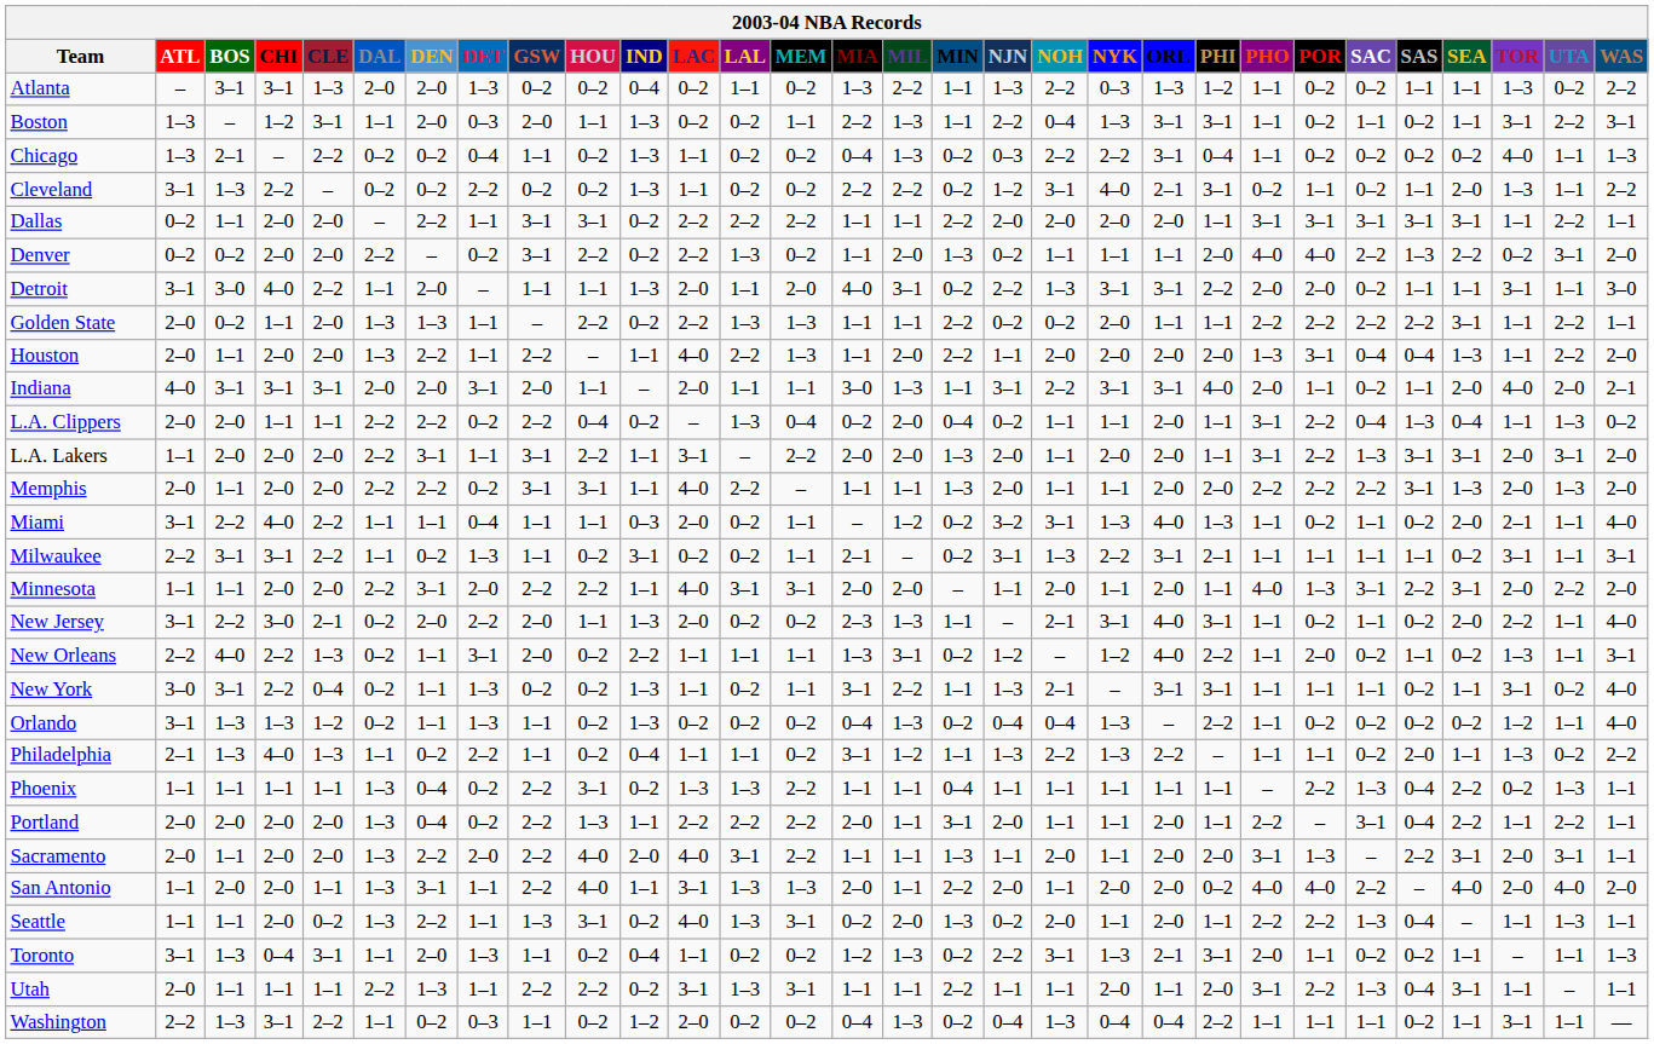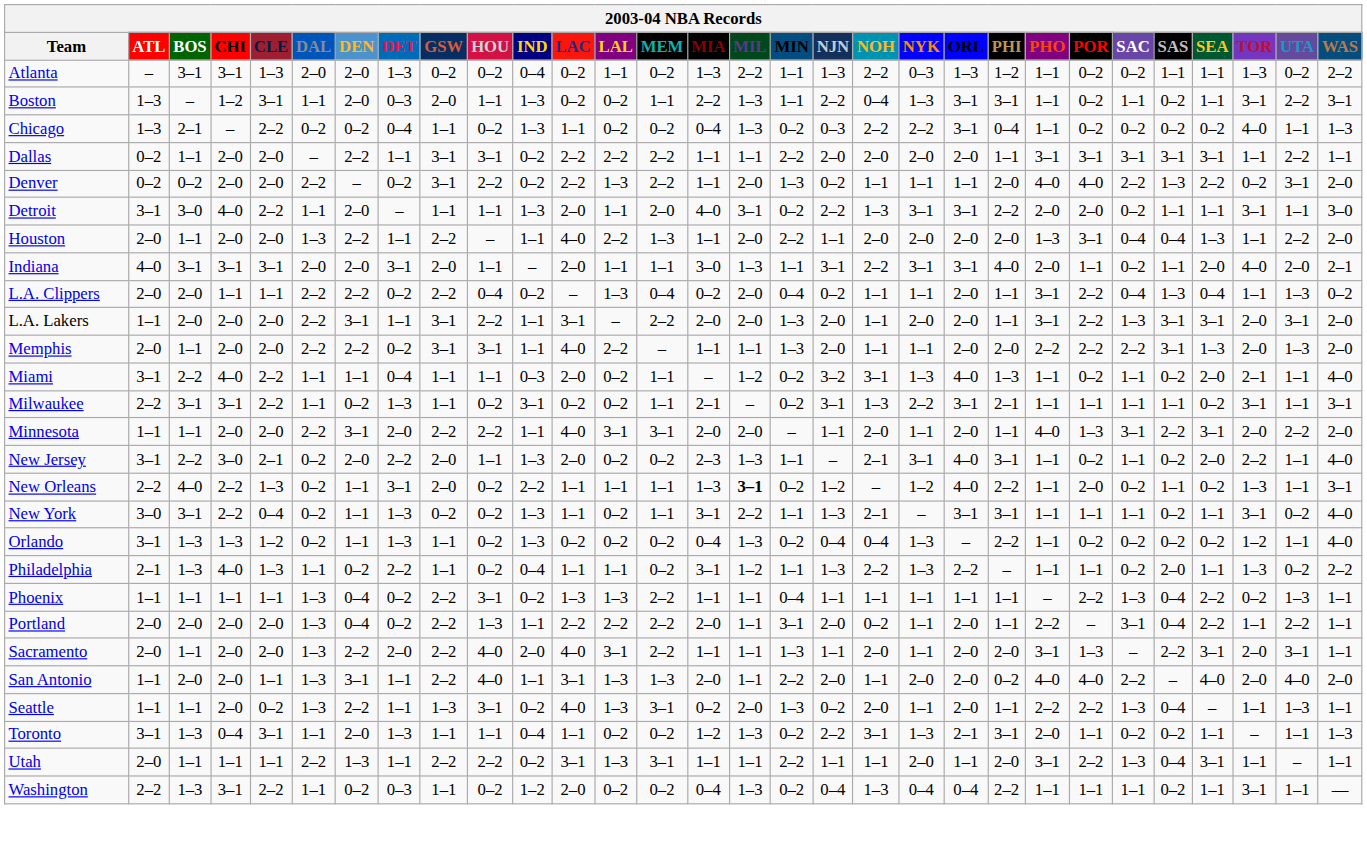 <table class="wikitable" style="font-size:90%; text-align:center;">
 <tr>
 <th colspan=30>2003-04 NBA Records</th>
 </tr>
 <tr>
 <th width=100>Team</th>
 <th style="background:#FF0000;color:#FFFFFF;width=35">ATL</th>
 <th style="background:#006400;color:#FFFFFF;width=35">BOS</th>
 <th style="background:#FF0000;color:#000000;width=35">CHI</th>
 <th style="background:#9F1F32;color:#001D43;width=35">CLE</th>
 <th style="background:#0055BA;color:#898D8F;width=35">DAL</th>
 <th style="background:#4C92CC;color:#FDB827;width=35">DEN</th>
 <th style="background:#006BB7;color:#ED164B;width=35">DET</th>
 <th style="background:#072E63;color:#DC5A34;width=35">GSW</th>
 <th style="background:#D31145;color:#CBD4D8;width=35">HOU</th>
 <th style="background:#000080;color:#FFD700;width=35">IND</th>
 <th style="background:#F9160D;color:#1A2E8B;width=35">LAC</th>
 <th style="background:#800080;color:#FFD700;width=35">LAL</th>
 <th style="background:#000000;color:#0CB2AC;width=35">MEM</th>
 <th style="background:#000000;color:#8B0000;width=35">MIA</th>
 <th style="background:#00471B;color:#5C378A;width=35">MIL</th>
 <th style="background:#044D80;color:#000000;width=35">MIN</th>
 <th style="background:#12305B;color:#C4CED4;width=35">NJN</th>
 <th style="background:#0093B1;color:#FDB827;width=35">NOH</th>
 <th style="background:#0000FF;color:#FF8C00;width=35">NYK</th>
 <th style="background:#0000FF;color:#000000;width=35">ORL</th>
 <th style="background:#000000;color:#BB9754;width=35">PHI</th>
 <th style="background:#800080;color:#FF4500;width=35">PHO</th>
 <th style="background:#000000;color:#FF0000;width=35">POR</th>
 <th style="background:#6846A8;color:#FFFFFF;width=35">SAC</th>
 <th style="background:#000000;color:#C0C0C0;width=35">SAS</th>
 <th style="background:#005831;color:#FFC322;width=35">SEA</th>
 <th style="background:#7436BF;color:#BE0F34;width=35">TOR</th>
 <th style="background:#644A9C;color:#149BC7;width=35">UTA</th>
 <th style="background:#044D7D;color:#BC7A44;width=35">WAS</th>
 </tr>
 <tr>
 <td style="text-align:left;"><a href='#'>Atlanta</a></td>
 <td>–</td>
 <td>3–1</td>
 <td>3–1</td>
 <td>1–3</td>
 <td>2–0</td>
 <td>2–0</td>
 <td>1–3</td>
 <td>0–2</td>
 <td>0–2</td>
 <td>0–4</td>
 <td>0–2</td>
 <td>1–1</td>
 <td>0–2</td>
 <td>1–3</td>
 <td>2–2</td>
 <td>1–1</td>
 <td>1–3</td>
 <td>2–2</td>
 <td>0–3</td>
 <td>1–3</td>
 <td>1–2</td>
 <td>1–1</td>
 <td>0–2</td>
 <td>0–2</td>
 <td>1–1</td>
 <td>1–1</td>
 <td>1–3</td>
 <td>0–2</td>
 <td>2–2</td>
 </tr>
 <tr>
 <td style="text-align:left;"><a href='#'>Boston</a></td>
 <td>1–3</td>
 <td>–</td>
 <td>1–2</td>
 <td>3–1</td>
 <td>1–1</td>
 <td>2–0</td>
 <td>0–3</td>
 <td>2–0</td>
 <td>1–1</td>
 <td>1–3</td>
 <td>0–2</td>
 <td>0–2</td>
 <td>1–1</td>
 <td>2–2</td>
 <td>1–3</td>
 <td>1–1</td>
 <td>2–2</td>
 <td>0–4</td>
 <td>1–3</td>
 <td>3–1</td>
 <td>3–1</td>
 <td>1–1</td>
 <td>0–2</td>
 <td>1–1</td>
 <td>0–2</td>
 <td>1–1</td>
 <td>3–1</td>
 <td>2–2</td>
 <td>3–1</td>
 </tr>
 <tr>
 <td style="text-align:left;"><a href='#'>Chicago</a></td>
 <td>1–3</td>
 <td>2–1</td>
 <td>–</td>
 <td>2–2</td>
 <td>0–2</td>
 <td>0–2</td>
 <td>0–4</td>
 <td>1–1</td>
 <td>0–2</td>
 <td>1–3</td>
 <td>1–1</td>
 <td>0–2</td>
 <td>0–2</td>
 <td>0–4</td>
 <td>1–3</td>
 <td>0–2</td>
 <td>0–3</td>
 <td>2–2</td>
 <td>2–2</td>
 <td>3–1</td>
 <td>0–4</td>
 <td>1–1</td>
 <td>0–2</td>
 <td>0–2</td>
 <td>0–2</td>
 <td>0–2</td>
 <td>4–0</td>
 <td>1–1</td>
 <td>1–3</td>
 </tr>
 <tr>
-<td style="text-align:left;"><a href='#'>Cleveland</a></td>
-<td>3–1</td>
-<td>1–3</td>
-<td>2–2</td>
-<td>–</td>
-<td>0–2</td>
-<td>0–2</td>
-<td>2–2</td>
-<td>0–2</td>
-<td>0–2</td>
-<td>1–3</td>
-<td>1–1</td>
-<td>0–2</td>
-<td>0–2</td>
-<td>2–2</td>
-<td>2–2</td>
-<td>0–2</td>
-<td>1–2</td>
-<td>3–1</td>
-<td>4–0</td>
-<td>2–1</td>
-<td>3–1</td>
-<td>0–2</td>
-<td>1–1</td>
-<td>0–2</td>
-<td>1–1</td>
-<td>2–0</td>
-<td>1–3</td>
-<td>1–1</td>
-<td>2–2</td>
-</tr>
-<tr>
 <td style="text-align:left;"><a href='#'>Dallas</a></td>
 <td>0–2</td>
 <td>1–1</td>
 <td>2–0</td>
 <td>2–0</td>
 <td>–</td>
 <td>2–2</td>
 <td>1–1</td>
 <td>3–1</td>
 <td>3–1</td>
 <td>0–2</td>
 <td>2–2</td>
 <td>2–2</td>
 <td>2–2</td>
 <td>1–1</td>
 <td>1–1</td>
 <td>2–2</td>
 <td>2–0</td>
 <td>2–0</td>
 <td>2–0</td>
 <td>2–0</td>
 <td>1–1</td>
 <td>3–1</td>
 <td>3–1</td>
 <td>3–1</td>
 <td>3–1</td>
 <td>3–1</td>
 <td>1–1</td>
 <td>2–2</td>
 <td>1–1</td>
 </tr>
 <tr>
 <td style="text-align:left;"><a href='#'>Denver</a></td>
 <td>0–2</td>
 <td>0–2</td>
 <td>2–0</td>
 <td>2–0</td>
 <td>2–2</td>
 <td>–</td>
 <td>0–2</td>
 <td>3–1</td>
 <td>2–2</td>
 <td>0–2</td>
 <td>2–2</td>
 <td>1–3</td>
-<td>0–2</td>
+<td>2–2</td>
 <td>1–1</td>
 <td>2–0</td>
 <td>1–3</td>
 <td>0–2</td>
 <td>1–1</td>
 <td>1–1</td>
 <td>1–1</td>
 <td>2–0</td>
 <td>4–0</td>
 <td>4–0</td>
 <td>2–2</td>
 <td>1–3</td>
 <td>2–2</td>
 <td>0–2</td>
 <td>3–1</td>
 <td>2–0</td>
 </tr>
 <tr>
 <td style="text-align:left;"><a href='#'>Detroit</a></td>
 <td>3–1</td>
 <td>3–0</td>
 <td>4–0</td>
 <td>2–2</td>
 <td>1–1</td>
 <td>2–0</td>
 <td>–</td>
 <td>1–1</td>
 <td>1–1</td>
 <td>1–3</td>
 <td>2–0</td>
 <td>1–1</td>
 <td>2–0</td>
 <td>4–0</td>
 <td>3–1</td>
 <td>0–2</td>
 <td>2–2</td>
 <td>1–3</td>
 <td>3–1</td>
 <td>3–1</td>
 <td>2–2</td>
 <td>2–0</td>
 <td>2–0</td>
 <td>0–2</td>
 <td>1–1</td>
 <td>1–1</td>
 <td>3–1</td>
 <td>1–1</td>
 <td>3–0</td>
-</tr>
-<tr>
-<td style="text-align:left;"><a href='#'>Golden State</a></td>
-<td>2–0</td>
-<td>0–2</td>
-<td>1–1</td>
-<td>2–0</td>
-<td>1–3</td>
-<td>1–3</td>
-<td>1–1</td>
-<td>–</td>
-<td>2–2</td>
-<td>0–2</td>
-<td>2–2</td>
-<td>1–3</td>
-<td>1–3</td>
-<td>1–1</td>
-<td>1–1</td>
-<td>2–2</td>
-<td>0–2</td>
-<td>0–2</td>
-<td>2–0</td>
-<td>1–1</td>
-<td>1–1</td>
-<td>2–2</td>
-<td>2–2</td>
-<td>2–2</td>
-<td>2–2</td>
-<td>3–1</td>
-<td>1–1</td>
-<td>2–2</td>
-<td>1–1</td>
 </tr>
 <tr>
 <td style="text-align:left;"><a href='#'>Houston</a></td>
 <td>2–0</td>
 <td>1–1</td>
 <td>2–0</td>
 <td>2–0</td>
 <td>1–3</td>
 <td>2–2</td>
 <td>1–1</td>
 <td>2–2</td>
 <td>–</td>
 <td>1–1</td>
 <td>4–0</td>
 <td>2–2</td>
 <td>1–3</td>
 <td>1–1</td>
 <td>2–0</td>
 <td>2–2</td>
 <td>1–1</td>
 <td>2–0</td>
 <td>2–0</td>
 <td>2–0</td>
 <td>2–0</td>
 <td>1–3</td>
 <td>3–1</td>
 <td>0–4</td>
 <td>0–4</td>
 <td>1–3</td>
 <td>1–1</td>
 <td>2–2</td>
 <td>2–0</td>
 </tr>
 <tr>
 <td style="text-align:left;"><a href='#'>Indiana</a></td>
 <td>4–0</td>
 <td>3–1</td>
 <td>3–1</td>
 <td>3–1</td>
 <td>2–0</td>
 <td>2–0</td>
 <td>3–1</td>
 <td>2–0</td>
 <td>1–1</td>
 <td>–</td>
 <td>2–0</td>
 <td>1–1</td>
 <td>1–1</td>
 <td>3–0</td>
 <td>1–3</td>
 <td>1–1</td>
 <td>3–1</td>
 <td>2–2</td>
 <td>3–1</td>
 <td>3–1</td>
 <td>4–0</td>
 <td>2–0</td>
 <td>1–1</td>
 <td>0–2</td>
 <td>1–1</td>
 <td>2–0</td>
 <td>4–0</td>
 <td>2–0</td>
 <td>2–1</td>
 </tr>
 <tr>
 <td style="text-align:left;"><a href='#'>L.A. Clippers</a></td>
 <td>2–0</td>
 <td>2–0</td>
 <td>1–1</td>
 <td>1–1</td>
 <td>2–2</td>
 <td>2–2</td>
 <td>0–2</td>
 <td>2–2</td>
 <td>0–4</td>
 <td>0–2</td>
 <td>–</td>
 <td>1–3</td>
 <td>0–4</td>
 <td>0–2</td>
 <td>2–0</td>
 <td>0–4</td>
 <td>0–2</td>
 <td>1–1</td>
 <td>1–1</td>
 <td>2–0</td>
 <td>1–1</td>
 <td>3–1</td>
 <td>2–2</td>
 <td>0–4</td>
 <td>1–3</td>
 <td>0–4</td>
 <td>1–1</td>
 <td>1–3</td>
 <td>0–2</td>
 </tr>
 <tr>
 <td style="text-align:left;">L.A. Lakers</td>
 <td>1–1</td>
 <td>2–0</td>
 <td>2–0</td>
 <td>2–0</td>
 <td>2–2</td>
 <td>3–1</td>
 <td>1–1</td>
 <td>3–1</td>
 <td>2–2</td>
 <td>1–1</td>
 <td>3–1</td>
 <td>–</td>
 <td>2–2</td>
 <td>2–0</td>
 <td>2–0</td>
 <td>1–3</td>
 <td>2–0</td>
 <td>1–1</td>
 <td>2–0</td>
 <td>2–0</td>
 <td>1–1</td>
 <td>3–1</td>
 <td>2–2</td>
 <td>1–3</td>
 <td>3–1</td>
 <td>3–1</td>
 <td>2–0</td>
 <td>3–1</td>
 <td>2–0</td>
 </tr>
 <tr>
 <td style="text-align:left;"><a href='#'>Memphis</a></td>
 <td>2–0</td>
 <td>1–1</td>
 <td>2–0</td>
 <td>2–0</td>
 <td>2–2</td>
 <td>2–2</td>
 <td>0–2</td>
 <td>3–1</td>
 <td>3–1</td>
 <td>1–1</td>
 <td>4–0</td>
 <td>2–2</td>
 <td>–</td>
 <td>1–1</td>
 <td>1–1</td>
 <td>1–3</td>
 <td>2–0</td>
 <td>1–1</td>
 <td>1–1</td>
 <td>2–0</td>
 <td>2–0</td>
 <td>2–2</td>
 <td>2–2</td>
 <td>2–2</td>
 <td>3–1</td>
 <td>1–3</td>
 <td>2–0</td>
 <td>1–3</td>
 <td>2–0</td>
 </tr>
 <tr>
 <td style="text-align:left;"><a href='#'>Miami</a></td>
 <td>3–1</td>
 <td>2–2</td>
 <td>4–0</td>
 <td>2–2</td>
 <td>1–1</td>
 <td>1–1</td>
 <td>0–4</td>
 <td>1–1</td>
 <td>1–1</td>
 <td>0–3</td>
 <td>2–0</td>
 <td>0–2</td>
 <td>1–1</td>
 <td>–</td>
 <td>1–2</td>
 <td>0–2</td>
 <td>3–2</td>
 <td>3–1</td>
 <td>1–3</td>
 <td>4–0</td>
 <td>1–3</td>
 <td>1–1</td>
 <td>0–2</td>
 <td>1–1</td>
 <td>0–2</td>
 <td>2–0</td>
 <td>2–1</td>
 <td>1–1</td>
 <td>4–0</td>
 </tr>
 <tr>
 <td style="text-align:left;"><a href='#'>Milwaukee</a></td>
 <td>2–2</td>
 <td>3–1</td>
 <td>3–1</td>
 <td>2–2</td>
 <td>1–1</td>
 <td>0–2</td>
 <td>1–3</td>
 <td>1–1</td>
 <td>0–2</td>
 <td>3–1</td>
 <td>0–2</td>
 <td>0–2</td>
 <td>1–1</td>
 <td>2–1</td>
 <td>–</td>
 <td>0–2</td>
 <td>3–1</td>
 <td>1–3</td>
 <td>2–2</td>
 <td>3–1</td>
 <td>2–1</td>
 <td>1–1</td>
 <td>1–1</td>
 <td>1–1</td>
 <td>1–1</td>
 <td>0–2</td>
 <td>3–1</td>
 <td>1–1</td>
 <td>3–1</td>
 </tr>
 <tr>
 <td style="text-align:left;"><a href='#'>Minnesota</a></td>
 <td>1–1</td>
 <td>1–1</td>
 <td>2–0</td>
 <td>2–0</td>
 <td>2–2</td>
 <td>3–1</td>
 <td>2–0</td>
 <td>2–2</td>
 <td>2–2</td>
 <td>1–1</td>
 <td>4–0</td>
 <td>3–1</td>
 <td>3–1</td>
 <td>2–0</td>
 <td>2–0</td>
 <td>–</td>
 <td>1–1</td>
 <td>2–0</td>
 <td>1–1</td>
 <td>2–0</td>
 <td>1–1</td>
 <td>4–0</td>
 <td>1–3</td>
 <td>3–1</td>
 <td>2–2</td>
 <td>3–1</td>
 <td>2–0</td>
 <td>2–2</td>
 <td>2–0</td>
 </tr>
 <tr>
 <td style="text-align:left;"><a href='#'>New Jersey</a></td>
 <td>3–1</td>
 <td>2–2</td>
 <td>3–0</td>
 <td>2–1</td>
 <td>0–2</td>
 <td>2–0</td>
 <td>2–2</td>
 <td>2–0</td>
 <td>1–1</td>
 <td>1–3</td>
 <td>2–0</td>
 <td>0–2</td>
 <td>0–2</td>
 <td>2–3</td>
 <td>1–3</td>
 <td>1–1</td>
 <td>–</td>
 <td>2–1</td>
 <td>3–1</td>
 <td>4–0</td>
 <td>3–1</td>
 <td>1–1</td>
 <td>0–2</td>
 <td>1–1</td>
 <td>0–2</td>
 <td>2–0</td>
 <td>2–2</td>
 <td>1–1</td>
 <td>4–0</td>
 </tr>
 <tr>
 <td style="text-align:left;"><a href='#'>New Orleans</a></td>
 <td>2–2</td>
 <td>4–0</td>
 <td>2–2</td>
 <td>1–3</td>
 <td>0–2</td>
 <td>1–1</td>
 <td>3–1</td>
 <td>2–0</td>
 <td>0–2</td>
 <td>2–2</td>
 <td>1–1</td>
 <td>1–1</td>
 <td>1–1</td>
 <td>1–3</td>
-<td>3–1</td>
+<td><strong>3–1</strong></td>
 <td>0–2</td>
 <td>1–2</td>
 <td>–</td>
 <td>1–2</td>
 <td>4–0</td>
 <td>2–2</td>
 <td>1–1</td>
 <td>2–0</td>
 <td>0–2</td>
 <td>1–1</td>
 <td>0–2</td>
 <td>1–3</td>
 <td>1–1</td>
 <td>3–1</td>
 </tr>
 <tr>
 <td style="text-align:left;"><a href='#'>New York</a></td>
 <td>3–0</td>
 <td>3–1</td>
 <td>2–2</td>
 <td>0–4</td>
 <td>0–2</td>
 <td>1–1</td>
 <td>1–3</td>
 <td>0–2</td>
 <td>0–2</td>
 <td>1–3</td>
 <td>1–1</td>
 <td>0–2</td>
 <td>1–1</td>
 <td>3–1</td>
 <td>2–2</td>
 <td>1–1</td>
 <td>1–3</td>
 <td>2–1</td>
 <td>–</td>
 <td>3–1</td>
 <td>3–1</td>
 <td>1–1</td>
 <td>1–1</td>
 <td>1–1</td>
 <td>0–2</td>
 <td>1–1</td>
 <td>3–1</td>
 <td>0–2</td>
 <td>4–0</td>
 </tr>
 <tr>
 <td style="text-align:left;"><a href='#'>Orlando</a></td>
 <td>3–1</td>
 <td>1–3</td>
 <td>1–3</td>
 <td>1–2</td>
 <td>0–2</td>
 <td>1–1</td>
 <td>1–3</td>
 <td>1–1</td>
 <td>0–2</td>
 <td>1–3</td>
 <td>0–2</td>
 <td>0–2</td>
 <td>0–2</td>
 <td>0–4</td>
 <td>1–3</td>
 <td>0–2</td>
 <td>0–4</td>
 <td>0–4</td>
 <td>1–3</td>
 <td>–</td>
 <td>2–2</td>
 <td>1–1</td>
 <td>0–2</td>
 <td>0–2</td>
 <td>0–2</td>
 <td>0–2</td>
 <td>1–2</td>
 <td>1–1</td>
 <td>4–0</td>
 </tr>
 <tr>
 <td style="text-align:left;"><a href='#'>Philadelphia</a></td>
 <td>2–1</td>
 <td>1–3</td>
 <td>4–0</td>
 <td>1–3</td>
 <td>1–1</td>
 <td>0–2</td>
 <td>2–2</td>
 <td>1–1</td>
 <td>0–2</td>
 <td>0–4</td>
 <td>1–1</td>
 <td>1–1</td>
 <td>0–2</td>
 <td>3–1</td>
 <td>1–2</td>
 <td>1–1</td>
 <td>1–3</td>
 <td>2–2</td>
 <td>1–3</td>
 <td>2–2</td>
 <td>–</td>
 <td>1–1</td>
 <td>1–1</td>
 <td>0–2</td>
 <td>2–0</td>
 <td>1–1</td>
 <td>1–3</td>
 <td>0–2</td>
 <td>2–2</td>
 </tr>
 <tr>
 <td style="text-align:left;"><a href='#'>Phoenix</a></td>
 <td>1–1</td>
 <td>1–1</td>
 <td>1–1</td>
 <td>1–1</td>
 <td>1–3</td>
 <td>0–4</td>
 <td>0–2</td>
 <td>2–2</td>
 <td>3–1</td>
 <td>0–2</td>
 <td>1–3</td>
 <td>1–3</td>
 <td>2–2</td>
 <td>1–1</td>
 <td>1–1</td>
 <td>0–4</td>
 <td>1–1</td>
 <td>1–1</td>
 <td>1–1</td>
 <td>1–1</td>
 <td>1–1</td>
 <td>–</td>
 <td>2–2</td>
 <td>1–3</td>
 <td>0–4</td>
 <td>2–2</td>
 <td>0–2</td>
 <td>1–3</td>
 <td>1–1</td>
 </tr>
 <tr>
 <td style="text-align:left;"><a href='#'>Portland</a></td>
 <td>2–0</td>
 <td>2–0</td>
 <td>2–0</td>
 <td>2–0</td>
 <td>1–3</td>
 <td>0–4</td>
 <td>0–2</td>
 <td>2–2</td>
 <td>1–3</td>
 <td>1–1</td>
 <td>2–2</td>
 <td>2–2</td>
 <td>2–2</td>
 <td>2–0</td>
 <td>1–1</td>
 <td>3–1</td>
 <td>2–0</td>
-<td>1–1</td>
+<td>0–2</td>
 <td>1–1</td>
 <td>2–0</td>
 <td>1–1</td>
 <td>2–2</td>
 <td>–</td>
 <td>3–1</td>
 <td>0–4</td>
 <td>2–2</td>
 <td>1–1</td>
 <td>2–2</td>
 <td>1–1</td>
 </tr>
 <tr>
 <td style="text-align:left;"><a href='#'>Sacramento</a></td>
 <td>2–0</td>
 <td>1–1</td>
 <td>2–0</td>
 <td>2–0</td>
 <td>1–3</td>
 <td>2–2</td>
 <td>2–0</td>
 <td>2–2</td>
 <td>4–0</td>
 <td>2–0</td>
 <td>4–0</td>
 <td>3–1</td>
 <td>2–2</td>
 <td>1–1</td>
 <td>1–1</td>
 <td>1–3</td>
 <td>1–1</td>
 <td>2–0</td>
 <td>1–1</td>
 <td>2–0</td>
 <td>2–0</td>
 <td>3–1</td>
 <td>1–3</td>
 <td>–</td>
 <td>2–2</td>
 <td>3–1</td>
 <td>2–0</td>
 <td>3–1</td>
 <td>1–1</td>
 </tr>
 <tr>
 <td style="text-align:left;"><a href='#'>San Antonio</a></td>
 <td>1–1</td>
 <td>2–0</td>
 <td>2–0</td>
 <td>1–1</td>
 <td>1–3</td>
 <td>3–1</td>
 <td>1–1</td>
 <td>2–2</td>
 <td>4–0</td>
 <td>1–1</td>
 <td>3–1</td>
 <td>1–3</td>
 <td>1–3</td>
 <td>2–0</td>
 <td>1–1</td>
 <td>2–2</td>
 <td>2–0</td>
 <td>1–1</td>
 <td>2–0</td>
 <td>2–0</td>
 <td>0–2</td>
 <td>4–0</td>
 <td>4–0</td>
 <td>2–2</td>
 <td>–</td>
 <td>4–0</td>
 <td>2–0</td>
 <td>4–0</td>
 <td>2–0</td>
 </tr>
 <tr>
 <td style="text-align:left;"><a href='#'>Seattle</a></td>
 <td>1–1</td>
 <td>1–1</td>
 <td>2–0</td>
 <td>0–2</td>
 <td>1–3</td>
 <td>2–2</td>
 <td>1–1</td>
 <td>1–3</td>
 <td>3–1</td>
 <td>0–2</td>
 <td>4–0</td>
 <td>1–3</td>
 <td>3–1</td>
 <td>0–2</td>
 <td>2–0</td>
 <td>1–3</td>
 <td>0–2</td>
 <td>2–0</td>
 <td>1–1</td>
 <td>2–0</td>
 <td>1–1</td>
 <td>2–2</td>
 <td>2–2</td>
 <td>1–3</td>
 <td>0–4</td>
 <td>–</td>
 <td>1–1</td>
 <td>1–3</td>
 <td>1–1</td>
 </tr>
 <tr>
 <td style="text-align:left;"><a href='#'>Toronto</a></td>
 <td>3–1</td>
 <td>1–3</td>
 <td>0–4</td>
 <td>3–1</td>
 <td>1–1</td>
 <td>2–0</td>
 <td>1–3</td>
 <td>1–1</td>
-<td>0–2</td>
+<td>1–1</td>
 <td>0–4</td>
 <td>1–1</td>
 <td>0–2</td>
 <td>0–2</td>
 <td>1–2</td>
 <td>1–3</td>
 <td>0–2</td>
 <td>2–2</td>
 <td>3–1</td>
 <td>1–3</td>
 <td>2–1</td>
 <td>3–1</td>
 <td>2–0</td>
 <td>1–1</td>
 <td>0–2</td>
 <td>0–2</td>
 <td>1–1</td>
 <td>–</td>
 <td>1–1</td>
 <td>1–3</td>
 </tr>
 <tr>
 <td style="text-align:left;"><a href='#'>Utah</a></td>
 <td>2–0</td>
 <td>1–1</td>
 <td>1–1</td>
 <td>1–1</td>
 <td>2–2</td>
 <td>1–3</td>
 <td>1–1</td>
 <td>2–2</td>
 <td>2–2</td>
 <td>0–2</td>
 <td>3–1</td>
 <td>1–3</td>
 <td>3–1</td>
 <td>1–1</td>
 <td>1–1</td>
 <td>2–2</td>
 <td>1–1</td>
 <td>1–1</td>
 <td>2–0</td>
 <td>1–1</td>
 <td>2–0</td>
 <td>3–1</td>
 <td>2–2</td>
 <td>1–3</td>
 <td>0–4</td>
 <td>3–1</td>
 <td>1–1</td>
 <td>–</td>
 <td>1–1</td>
 </tr>
 <tr>
 <td style="text-align:left;"><a href='#'>Washington</a></td>
 <td>2–2</td>
 <td>1–3</td>
 <td>3–1</td>
 <td>2–2</td>
 <td>1–1</td>
 <td>0–2</td>
 <td>0–3</td>
 <td>1–1</td>
 <td>0–2</td>
 <td>1–2</td>
 <td>2–0</td>
 <td>0–2</td>
 <td>0–2</td>
 <td>0–4</td>
 <td>1–3</td>
 <td>0–2</td>
 <td>0–4</td>
 <td>1–3</td>
 <td>0–4</td>
 <td>0–4</td>
 <td>2–2</td>
 <td>1–1</td>
 <td>1–1</td>
 <td>1–1</td>
 <td>0–2</td>
 <td>1–1</td>
 <td>3–1</td>
 <td>1–1</td>
 <td>—</td>
 </tr>
 </table>
